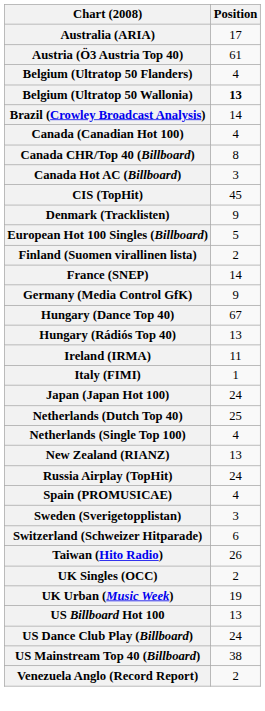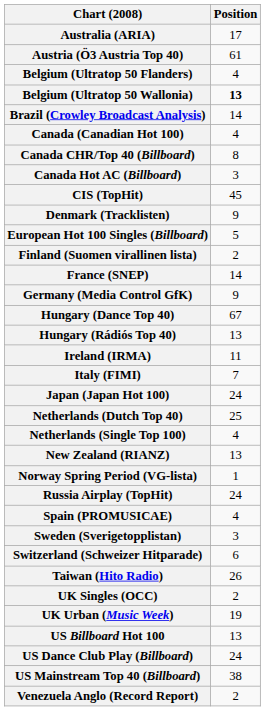 <table class="wikitable sortable plainrowheaders" style="text-align:center;">
 <tr>
 <th scope="col">Chart (2008)</th>
 <th scope="col">Position</th>
 </tr>
 <tr>
 <th scope="row">Australia (ARIA)</th>
 <td>17</td>
 </tr>
 <tr>
 <th scope="row">Austria (Ö3 Austria Top 40)</th>
 <td>61</td>
 </tr>
 <tr>
 <th scope="row">Belgium (Ultratop 50 Flanders)</th>
 <td>4</td>
 </tr>
 <tr>
 <th scope="row">Belgium (Ultratop 50 Wallonia)</th>
 <td><strong>13</strong></td>
 </tr>
 <tr>
 <th scope="row">Brazil (<a href='#'>Crowley Broadcast Analysis</a>)</th>
 <td>14</td>
 </tr>
 <tr>
 <th scope="row">Canada (Canadian Hot 100)</th>
 <td>4</td>
 </tr>
 <tr>
 <th scope="row">Canada CHR/Top 40 (<em>Billboard</em>)</th>
 <td>8</td>
 </tr>
 <tr>
 <th scope="row">Canada Hot AC (<em>Billboard</em>)</th>
 <td>3</td>
 </tr>
 <tr>
 <th scope="row">CIS (TopHit)</th>
 <td>45</td>
 </tr>
 <tr>
 <th scope="row">Denmark (Tracklisten)</th>
 <td>9</td>
 </tr>
 <tr>
 <th scope="row">European Hot 100 Singles (<em>Billboard</em>)</th>
 <td>5</td>
 </tr>
 <tr>
 <th scope="row">Finland (Suomen virallinen lista)</th>
 <td>2</td>
 </tr>
 <tr>
 <th scope="row">France (SNEP)</th>
 <td>14</td>
 </tr>
 <tr>
 <th scope="row">Germany (Media Control GfK)</th>
 <td>9</td>
 </tr>
 <tr>
 <th scope="row">Hungary (Dance Top 40)</th>
 <td>67</td>
 </tr>
 <tr>
 <th scope="row">Hungary (Rádiós Top 40)</th>
 <td>13</td>
 </tr>
 <tr>
 <th scope="row">Ireland (IRMA)</th>
 <td>11</td>
 </tr>
 <tr>
 <th scope="row">Italy (FIMI)</th>
-<td>1</td>
+<td>7</td>
 </tr>
 <tr>
 <th scope="row">Japan (Japan Hot 100)</th>
 <td>24</td>
 </tr>
 <tr>
 <th scope="row">Netherlands (Dutch Top 40)</th>
 <td>25</td>
 </tr>
 <tr>
 <th scope="row">Netherlands (Single Top 100)</th>
 <td>4</td>
 </tr>
 <tr>
 <th scope="row">New Zealand (RIANZ)</th>
 <td>13</td>
+</tr>
+<tr>
+<th scope="row">Norway Spring Period (VG-lista)</th>
+<td>1</td>
 </tr>
 <tr>
 <th scope="row">Russia Airplay (TopHit)</th>
 <td>24</td>
 </tr>
 <tr>
 <th scope="row">Spain (PROMUSICAE)</th>
 <td>4</td>
 </tr>
 <tr>
 <th scope="row">Sweden (Sverigetopplistan)</th>
 <td>3</td>
 </tr>
 <tr>
 <th scope="row">Switzerland (Schweizer Hitparade)</th>
 <td>6</td>
 </tr>
 <tr>
 <th scope="row">Taiwan (<a href='#'>Hito Radio</a>)</th>
 <td>26</td>
 </tr>
 <tr>
 <th scope="row">UK Singles (OCC)</th>
 <td>2</td>
 </tr>
 <tr>
 <th scope="row">UK Urban (<em><a href='#'>Music Week</a></em>)</th>
 <td>19</td>
 </tr>
 <tr>
 <th scope="row">US <em>Billboard</em> Hot 100</th>
 <td>13</td>
 </tr>
 <tr>
 <th scope="row">US Dance Club Play (<em>Billboard</em>)</th>
 <td>24</td>
 </tr>
 <tr>
 <th scope="row">US Mainstream Top 40 (<em>Billboard</em>)</th>
 <td>38</td>
 </tr>
 <tr>
 <th scope="row">Venezuela Anglo (Record Report)</th>
 <td>2</td>
 </tr>
 </table>
